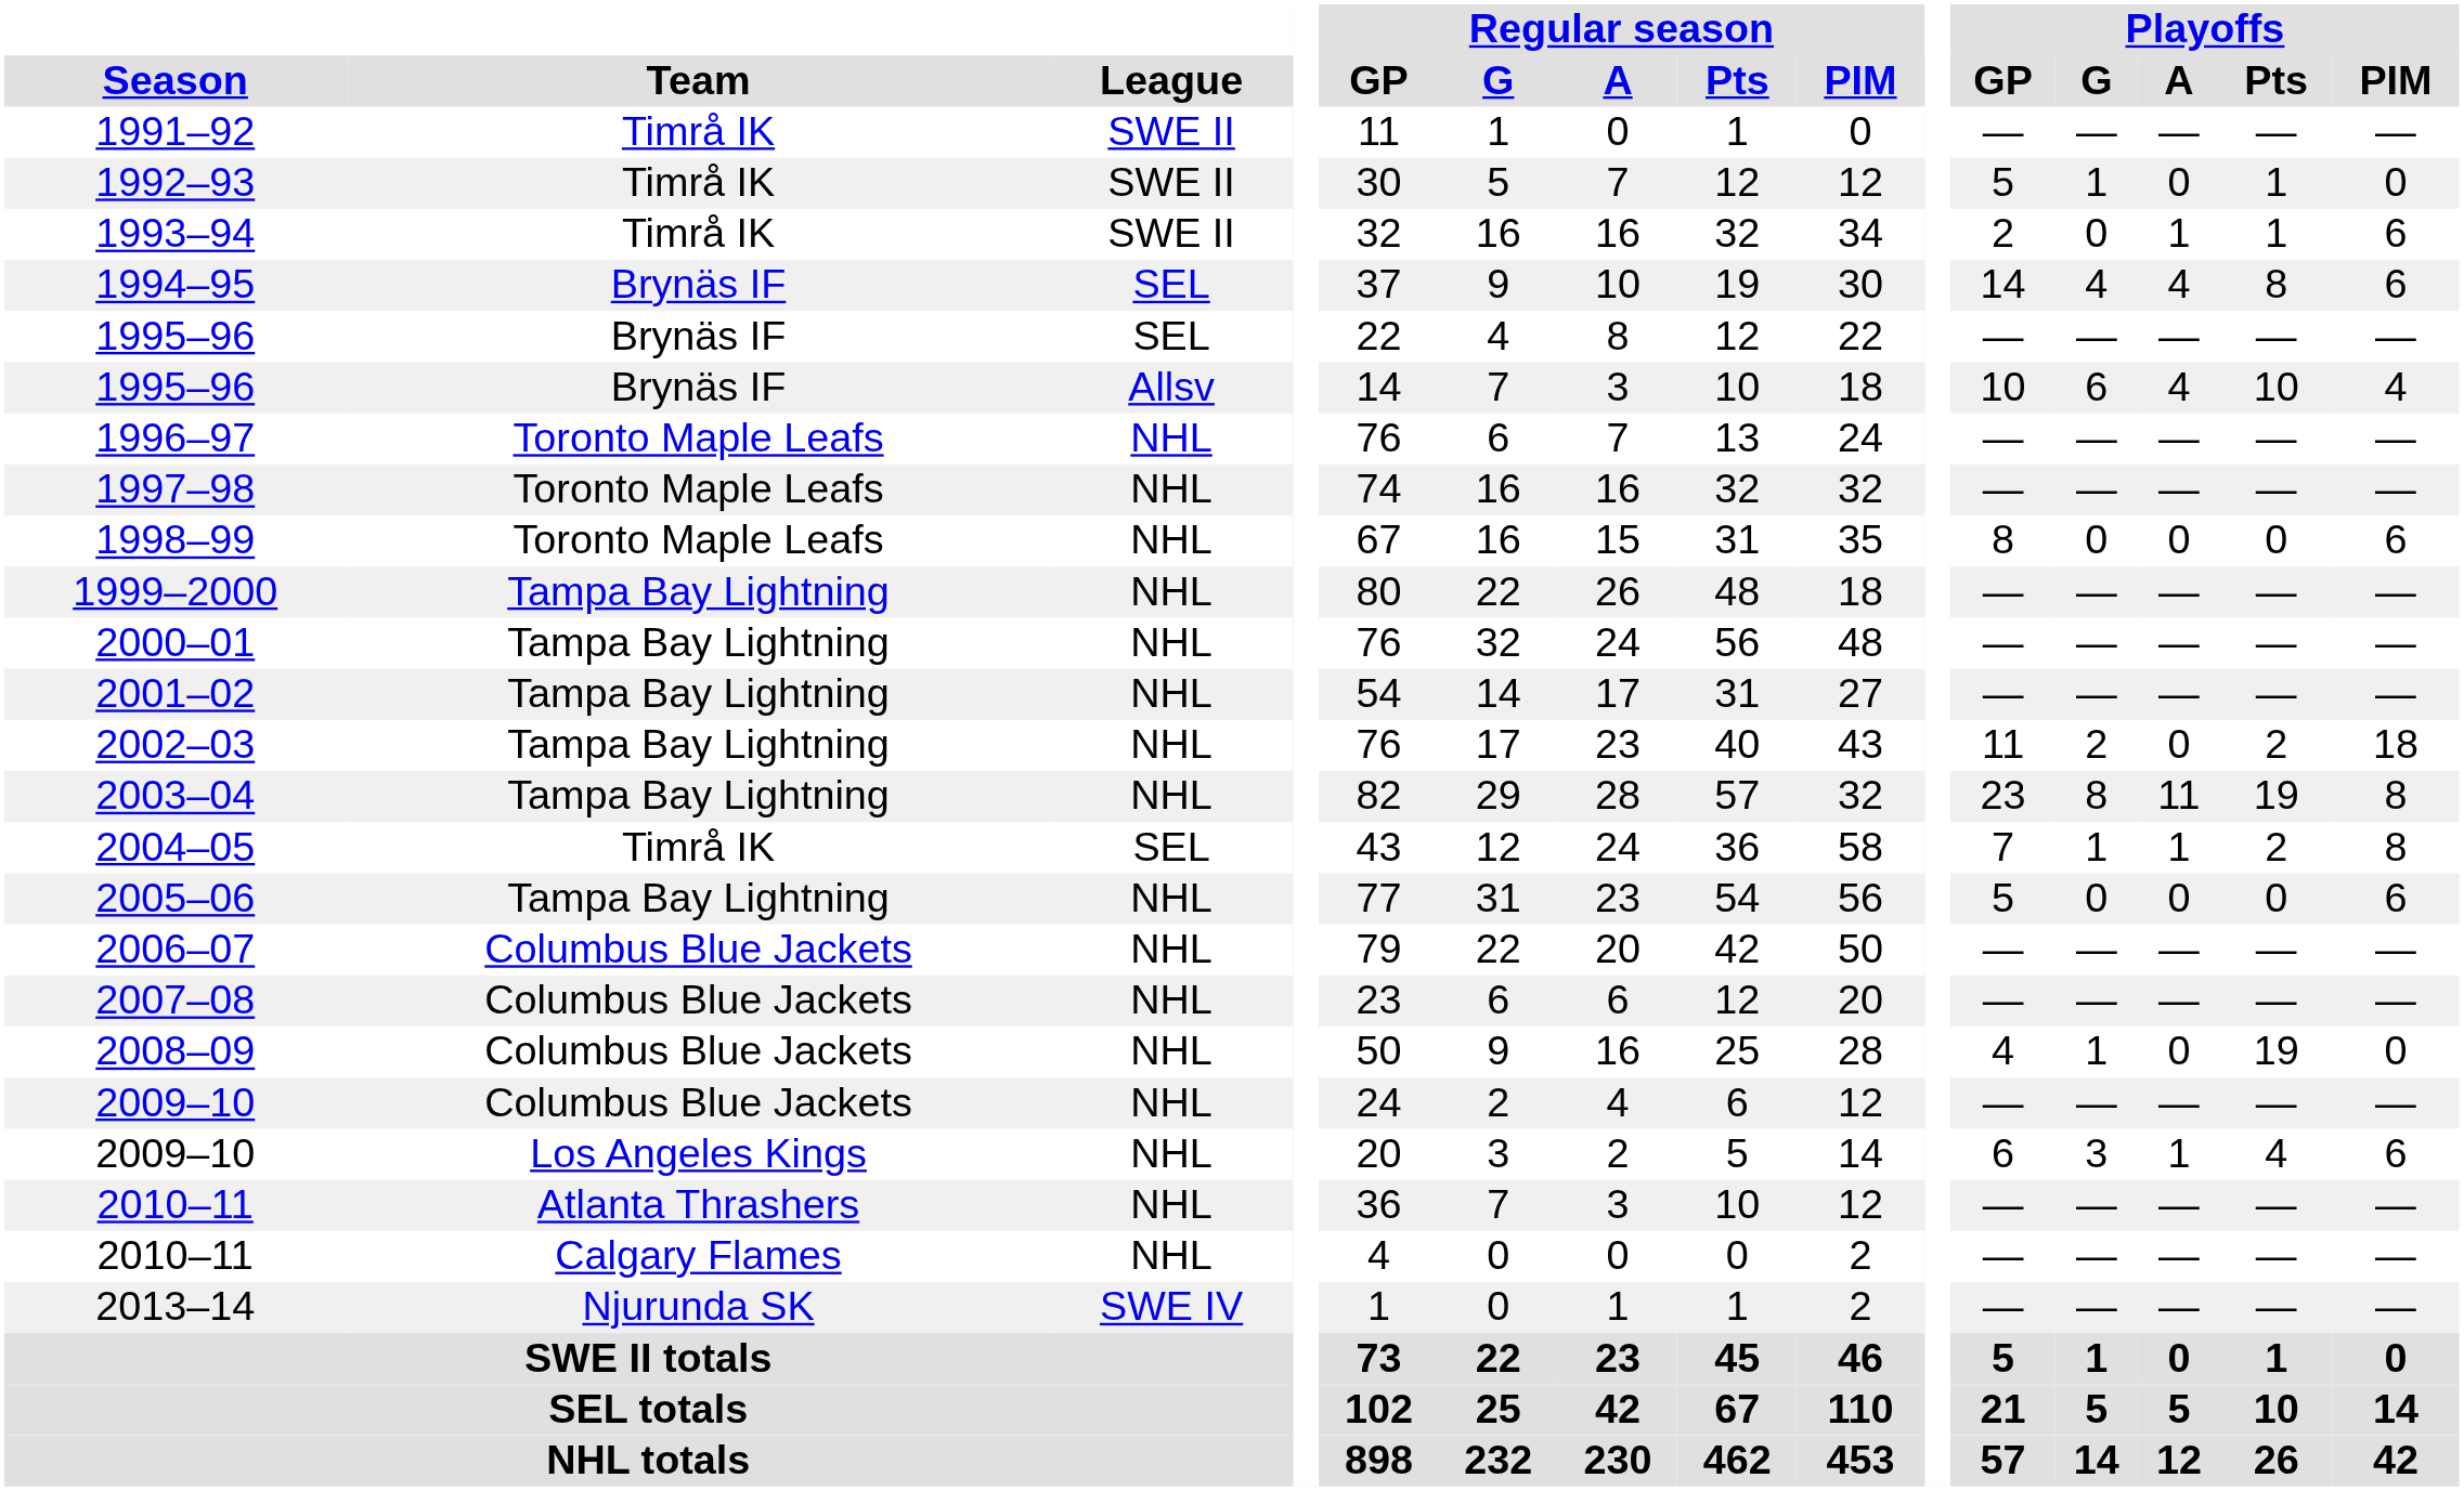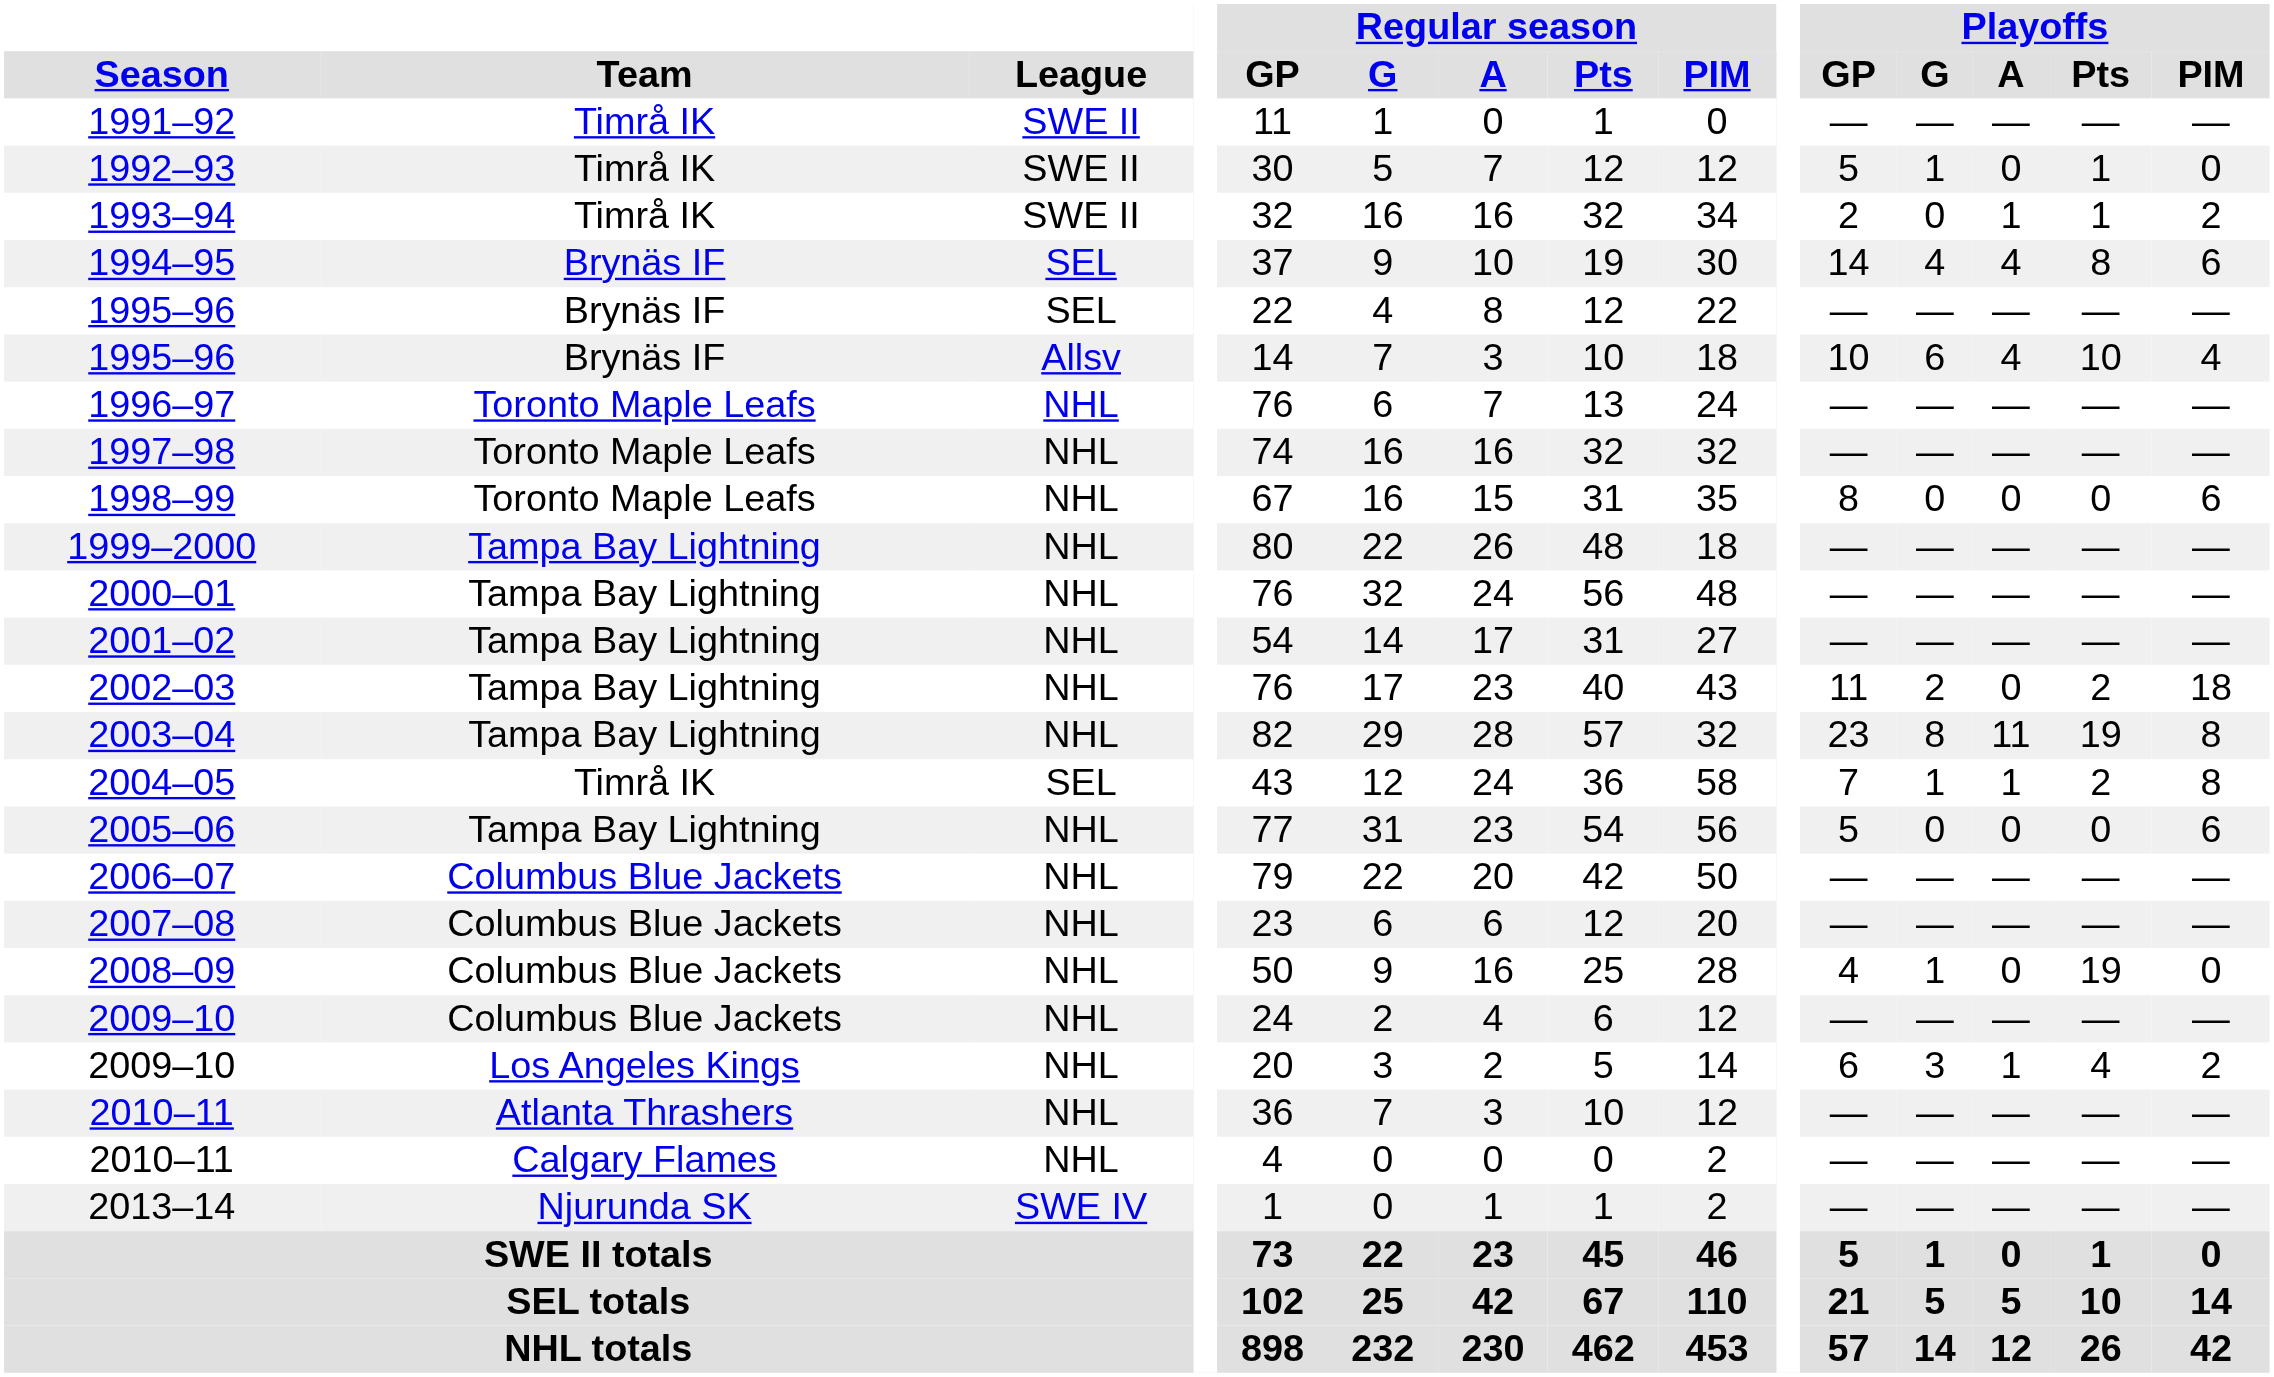 <table border="0" cellpadding="1" cellspacing="0" style="text-align:center; width:60em">
 <tr bgcolor="#e0e0e0">
 <th colspan="3" bgcolor="#ffffff"> </th>
 <th rowspan="99" bgcolor="#ffffff"> </th>
 <th colspan="5"><a href='#'>Regular season</a></th>
 <th rowspan="99" bgcolor="#ffffff"> </th>
 <th colspan="5"><a href='#'>Playoffs</a></th>
 </tr>
 <tr bgcolor="#e0e0e0">
 <th><a href='#'>Season</a></th>
 <th>Team</th>
 <th>League</th>
 <th>GP</th>
 <th><a href='#'>G</a></th>
 <th><a href='#'>A</a></th>
 <th><a href='#'>Pts</a></th>
 <th><a href='#'>PIM</a></th>
 <th>GP</th>
 <th>G</th>
 <th>A</th>
 <th>Pts</th>
 <th>PIM</th>
 </tr>
 <tr>
 <td><a href='#'>1991–92</a></td>
 <td><a href='#'>Timrå IK</a></td>
 <td><a href='#'>SWE II</a></td>
 <td>11</td>
 <td>1</td>
 <td>0</td>
 <td>1</td>
 <td>0</td>
 <td>—</td>
 <td>—</td>
 <td>—</td>
 <td>—</td>
 <td>—</td>
 </tr>
 <tr bgcolor="#f0f0f0">
 <td><a href='#'>1992–93</a></td>
 <td>Timrå IK</td>
 <td>SWE II</td>
 <td>30</td>
 <td>5</td>
 <td>7</td>
 <td>12</td>
 <td>12</td>
 <td>5</td>
 <td>1</td>
 <td>0</td>
 <td>1</td>
 <td>0</td>
 </tr>
 <tr>
 <td><a href='#'>1993–94</a></td>
 <td>Timrå IK</td>
 <td>SWE II</td>
 <td>32</td>
 <td>16</td>
 <td>16</td>
 <td>32</td>
 <td>34</td>
 <td>2</td>
 <td>0</td>
 <td>1</td>
 <td>1</td>
-<td>6</td>
+<td>2</td>
 </tr>
 <tr bgcolor="#f0f0f0">
 <td><a href='#'>1994–95</a></td>
 <td><a href='#'>Brynäs IF</a></td>
 <td><a href='#'>SEL</a></td>
 <td>37</td>
 <td>9</td>
 <td>10</td>
 <td>19</td>
 <td>30</td>
 <td>14</td>
 <td>4</td>
 <td>4</td>
 <td>8</td>
 <td>6</td>
 </tr>
 <tr>
 <td><a href='#'>1995–96</a></td>
 <td>Brynäs IF</td>
 <td>SEL</td>
 <td>22</td>
 <td>4</td>
 <td>8</td>
 <td>12</td>
 <td>22</td>
 <td>—</td>
 <td>—</td>
 <td>—</td>
 <td>—</td>
 <td>—</td>
 </tr>
 <tr bgcolor="#f0f0f0">
 <td><a href='#'>1995–96</a></td>
 <td>Brynäs IF</td>
 <td><a href='#'>Allsv</a></td>
 <td>14</td>
 <td>7</td>
 <td>3</td>
 <td>10</td>
 <td>18</td>
 <td>10</td>
 <td>6</td>
 <td>4</td>
 <td>10</td>
 <td>4</td>
 </tr>
 <tr>
 <td><a href='#'>1996–97</a></td>
 <td><a href='#'>Toronto Maple Leafs</a></td>
 <td><a href='#'>NHL</a></td>
 <td>76</td>
 <td>6</td>
 <td>7</td>
 <td>13</td>
 <td>24</td>
 <td>—</td>
 <td>—</td>
 <td>—</td>
 <td>—</td>
 <td>—</td>
 </tr>
 <tr bgcolor="#f0f0f0">
 <td><a href='#'>1997–98</a></td>
 <td>Toronto Maple Leafs</td>
 <td>NHL</td>
 <td>74</td>
 <td>16</td>
 <td>16</td>
 <td>32</td>
 <td>32</td>
 <td>—</td>
 <td>—</td>
 <td>—</td>
 <td>—</td>
 <td>—</td>
 </tr>
 <tr>
 <td><a href='#'>1998–99</a></td>
 <td>Toronto Maple Leafs</td>
 <td>NHL</td>
 <td>67</td>
 <td>16</td>
 <td>15</td>
 <td>31</td>
 <td>35</td>
 <td>8</td>
 <td>0</td>
 <td>0</td>
 <td>0</td>
 <td>6</td>
 </tr>
 <tr bgcolor="#f0f0f0">
 <td><a href='#'>1999–2000</a></td>
 <td><a href='#'>Tampa Bay Lightning</a></td>
 <td>NHL</td>
 <td>80</td>
 <td>22</td>
 <td>26</td>
 <td>48</td>
 <td>18</td>
 <td>—</td>
 <td>—</td>
 <td>—</td>
 <td>—</td>
 <td>—</td>
 </tr>
 <tr>
 <td><a href='#'>2000–01</a></td>
 <td>Tampa Bay Lightning</td>
 <td>NHL</td>
 <td>76</td>
 <td>32</td>
 <td>24</td>
 <td>56</td>
 <td>48</td>
 <td>—</td>
 <td>—</td>
 <td>—</td>
 <td>—</td>
 <td>—</td>
 </tr>
 <tr bgcolor="#f0f0f0">
 <td><a href='#'>2001–02</a></td>
 <td>Tampa Bay Lightning</td>
 <td>NHL</td>
 <td>54</td>
 <td>14</td>
 <td>17</td>
 <td>31</td>
 <td>27</td>
 <td>—</td>
 <td>—</td>
 <td>—</td>
 <td>—</td>
 <td>—</td>
 </tr>
 <tr>
 <td><a href='#'>2002–03</a></td>
 <td>Tampa Bay Lightning</td>
 <td>NHL</td>
 <td>76</td>
 <td>17</td>
 <td>23</td>
 <td>40</td>
 <td>43</td>
 <td>11</td>
 <td>2</td>
 <td>0</td>
 <td>2</td>
 <td>18</td>
 </tr>
 <tr bgcolor="#f0f0f0">
 <td><a href='#'>2003–04</a></td>
 <td>Tampa Bay Lightning</td>
 <td>NHL</td>
 <td>82</td>
 <td>29</td>
 <td>28</td>
 <td>57</td>
 <td>32</td>
 <td>23</td>
 <td>8</td>
 <td>11</td>
 <td>19</td>
 <td>8</td>
 </tr>
 <tr>
 <td><a href='#'>2004–05</a></td>
 <td>Timrå IK</td>
 <td>SEL</td>
 <td>43</td>
 <td>12</td>
 <td>24</td>
 <td>36</td>
 <td>58</td>
 <td>7</td>
 <td>1</td>
 <td>1</td>
 <td>2</td>
 <td>8</td>
 </tr>
 <tr bgcolor="#f0f0f0">
 <td><a href='#'>2005–06</a></td>
 <td>Tampa Bay Lightning</td>
 <td>NHL</td>
 <td>77</td>
 <td>31</td>
 <td>23</td>
 <td>54</td>
 <td>56</td>
 <td>5</td>
 <td>0</td>
 <td>0</td>
 <td>0</td>
 <td>6</td>
 </tr>
 <tr>
 <td><a href='#'>2006–07</a></td>
 <td><a href='#'>Columbus Blue Jackets</a></td>
 <td>NHL</td>
 <td>79</td>
 <td>22</td>
 <td>20</td>
 <td>42</td>
 <td>50</td>
 <td>—</td>
 <td>—</td>
 <td>—</td>
 <td>—</td>
 <td>—</td>
 </tr>
 <tr bgcolor="#f0f0f0">
 <td><a href='#'>2007–08</a></td>
 <td>Columbus Blue Jackets</td>
 <td>NHL</td>
 <td>23</td>
 <td>6</td>
 <td>6</td>
 <td>12</td>
 <td>20</td>
 <td>—</td>
 <td>—</td>
 <td>—</td>
 <td>—</td>
 <td>—</td>
 </tr>
 <tr>
 <td><a href='#'>2008–09</a></td>
 <td>Columbus Blue Jackets</td>
 <td>NHL</td>
 <td>50</td>
 <td>9</td>
 <td>16</td>
 <td>25</td>
 <td>28</td>
 <td>4</td>
 <td>1</td>
 <td>0</td>
 <td>19</td>
 <td>0</td>
 </tr>
 <tr bgcolor="#f0f0f0">
 <td><a href='#'>2009–10</a></td>
 <td>Columbus Blue Jackets</td>
 <td>NHL</td>
 <td>24</td>
 <td>2</td>
 <td>4</td>
 <td>6</td>
 <td>12</td>
 <td>—</td>
 <td>—</td>
 <td>—</td>
 <td>—</td>
 <td>—</td>
 </tr>
 <tr>
 <td>2009–10</td>
 <td><a href='#'>Los Angeles Kings</a></td>
 <td>NHL</td>
 <td>20</td>
 <td>3</td>
 <td>2</td>
 <td>5</td>
 <td>14</td>
 <td>6</td>
 <td>3</td>
 <td>1</td>
 <td>4</td>
-<td>6</td>
+<td>2</td>
 </tr>
 <tr bgcolor="#f0f0f0">
 <td><a href='#'>2010–11</a></td>
 <td><a href='#'>Atlanta Thrashers</a></td>
 <td>NHL</td>
 <td>36</td>
 <td>7</td>
 <td>3</td>
 <td>10</td>
 <td>12</td>
 <td>—</td>
 <td>—</td>
 <td>—</td>
 <td>—</td>
 <td>—</td>
 </tr>
 <tr>
 <td>2010–11</td>
 <td><a href='#'>Calgary Flames</a></td>
 <td>NHL</td>
 <td>4</td>
 <td>0</td>
 <td>0</td>
 <td>0</td>
 <td>2</td>
 <td>—</td>
 <td>—</td>
 <td>—</td>
 <td>—</td>
 <td>—</td>
 </tr>
 <tr bgcolor="#f0f0f0">
 <td>2013–14</td>
 <td><a href='#'>Njurunda SK</a></td>
 <td><a href='#'>SWE IV</a></td>
 <td>1</td>
 <td>0</td>
 <td>1</td>
 <td>1</td>
 <td>2</td>
 <td>—</td>
 <td>—</td>
 <td>—</td>
 <td>—</td>
 <td>—</td>
 </tr>
 <tr bgcolor="#e0e0e0">
 <th colspan="3">SWE II totals</th>
 <th>73</th>
 <th>22</th>
 <th>23</th>
 <th>45</th>
 <th>46</th>
 <th>5</th>
 <th>1</th>
 <th>0</th>
 <th>1</th>
 <th>0</th>
 </tr>
 <tr bgcolor="#e0e0e0">
 <th colspan="3">SEL totals</th>
 <th>102</th>
 <th>25</th>
 <th>42</th>
 <th>67</th>
 <th>110</th>
 <th>21</th>
 <th>5</th>
 <th>5</th>
 <th>10</th>
 <th>14</th>
 </tr>
 <tr bgcolor="#e0e0e0">
 <th colspan="3">NHL totals</th>
 <th>898</th>
 <th>232</th>
 <th>230</th>
 <th>462</th>
 <th>453</th>
 <th>57</th>
 <th>14</th>
 <th>12</th>
 <th>26</th>
 <th>42</th>
 </tr>
 </table>
